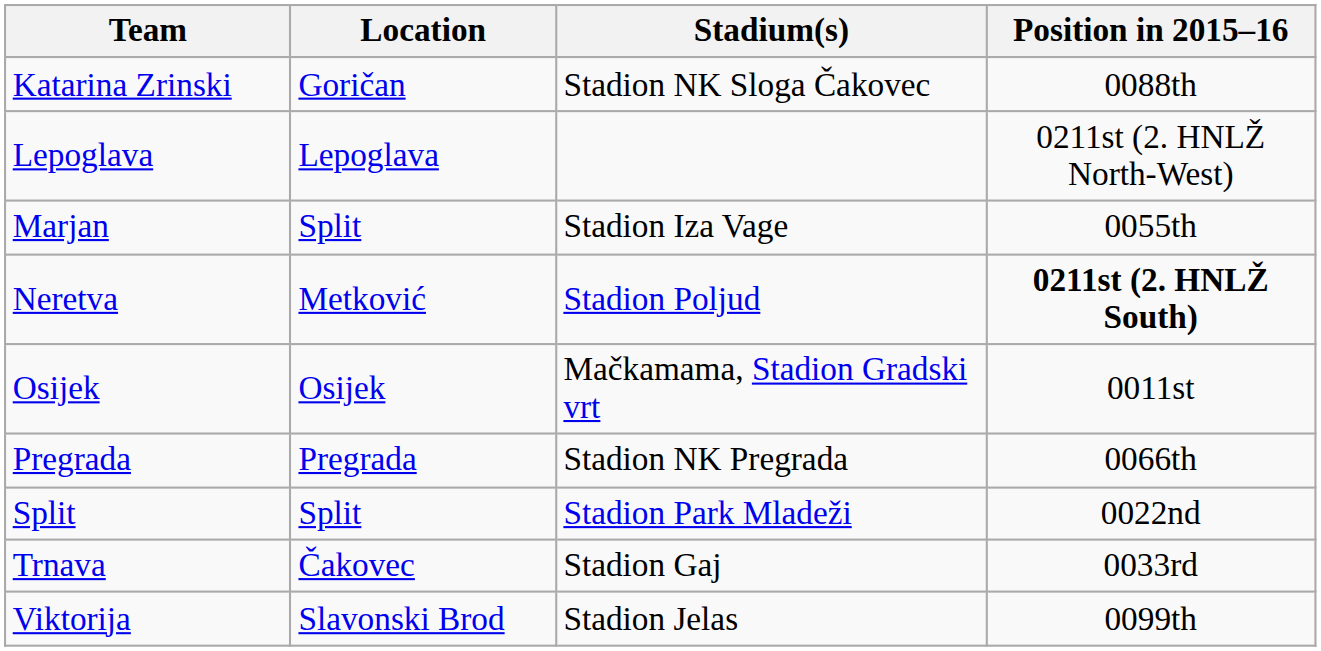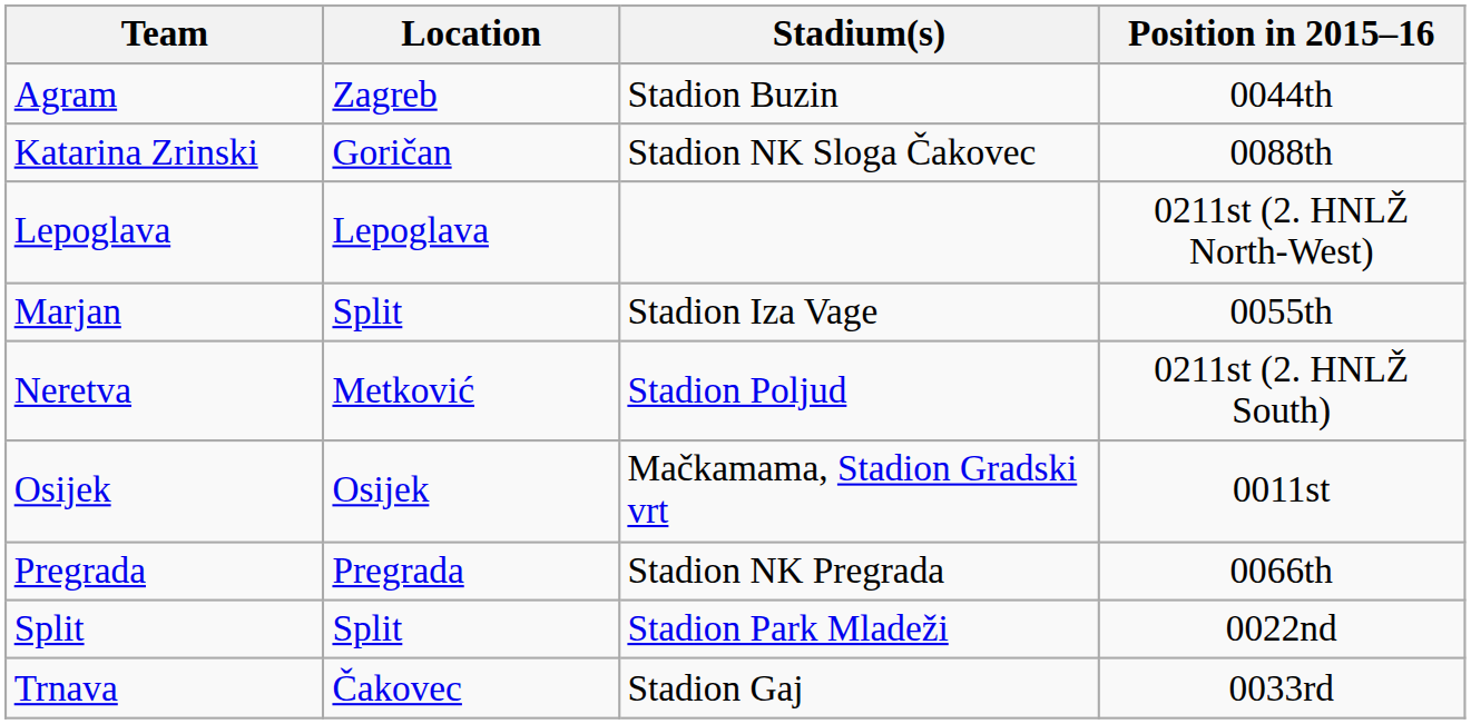 <table class="wikitable sortable" style="text-align: left;">
 <tr>
 <th width="130">Team</th>
 <th width="120">Location</th>
 <th width="200">Stadium(s)</th>
 <th width="150">Position in 2015–16</th>
+</tr>
+<tr>
+<td><a href='#'>Agram</a></td>
+<td><a href='#'>Zagreb</a></td>
+<td>Stadion Buzin</td>
+<td style="text-align:center;"><span>004</span>4th</td>
 </tr>
 <tr>
 <td><a href='#'>Katarina Zrinski</a></td>
 <td><a href='#'>Goričan</a></td>
 <td>Stadion NK Sloga Čakovec</td>
 <td style="text-align:center;"><span>008</span>8th</td>
 </tr>
 <tr>
 <td><a href='#'>Lepoglava</a></td>
 <td><a href='#'>Lepoglava</a></td>
 <td></td>
 <td style="text-align:center;"><span>021</span>1st (2. HNLŽ North-West)</td>
 </tr>
 <tr>
 <td><a href='#'>Marjan</a></td>
 <td><a href='#'>Split</a></td>
 <td>Stadion Iza Vage</td>
 <td style="text-align:center;"><span>005</span>5th</td>
 </tr>
 <tr>
 <td><a href='#'>Neretva</a></td>
 <td><a href='#'>Metković</a></td>
 <td><a href='#'>Stadion Poljud</a></td>
-<td style="text-align:center;"><strong><span>021</span>1st (2. HNLŽ South)</strong></td>
+<td style="text-align:center;"><span>021</span>1st (2. HNLŽ South)</td>
 </tr>
 <tr>
 <td><a href='#'>Osijek</a></td>
 <td><a href='#'>Osijek</a></td>
 <td>Mačkamama, <a href='#'>Stadion Gradski vrt</a></td>
 <td style="text-align:center;"><span>001</span>1st</td>
 </tr>
 <tr>
 <td><a href='#'>Pregrada</a></td>
 <td><a href='#'>Pregrada</a></td>
 <td>Stadion NK Pregrada</td>
 <td style="text-align:center;"><span>006</span>6th</td>
 </tr>
 <tr>
 <td><a href='#'>Split</a></td>
 <td><a href='#'>Split</a></td>
 <td><a href='#'>Stadion Park Mladeži</a></td>
 <td style="text-align:center;"><span>002</span>2nd</td>
 </tr>
 <tr>
 <td><a href='#'>Trnava</a></td>
 <td><a href='#'>Čakovec</a></td>
 <td>Stadion Gaj</td>
 <td style="text-align:center;"><span>003</span>3rd</td>
 </tr>
-<tr>
-<td><a href='#'>Viktorija</a></td>
-<td><a href='#'>Slavonski Brod</a></td>
-<td>Stadion Jelas</td>
-<td style="text-align:center;"><span>009</span>9th</td>
-</tr>
 </table>
